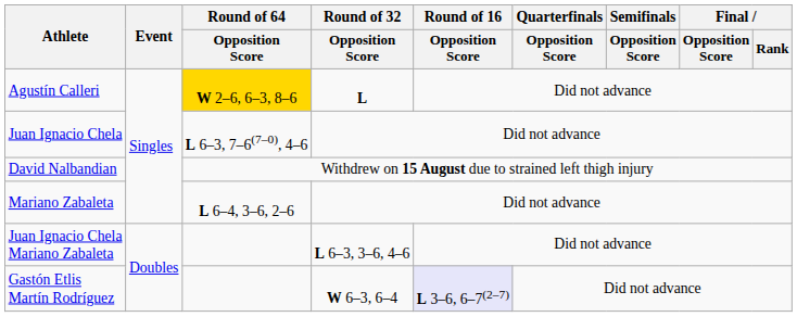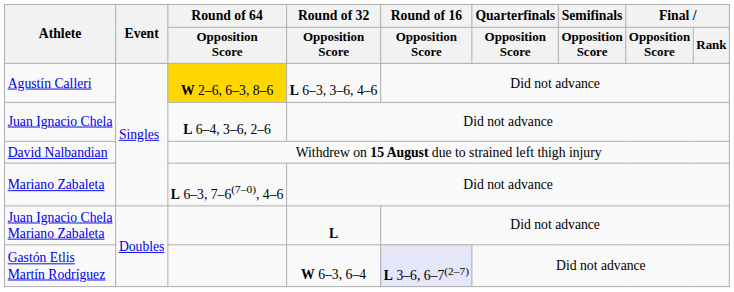 <table class=wikitable style="font-size:90%">
 <tr>
 <th rowspan="2">Athlete</th>
 <th rowspan="2">Event</th>
 <th>Round of 64</th>
 <th>Round of 32</th>
 <th>Round of 16</th>
 <th>Quarterfinals</th>
 <th>Semifinals</th>
 <th colspan=2>Final / </th>
 </tr>
 <tr style="font-size:95%">
 <th>Opposition<br>Score</th>
 <th>Opposition<br>Score</th>
 <th>Opposition<br>Score</th>
 <th>Opposition<br>Score</th>
 <th>Opposition<br>Score</th>
 <th>Opposition<br>Score</th>
 <th>Rank</th>
 </tr>
 <tr align=center>
 <td align=left><a href='#'>Agustín Calleri</a></td>
 <td align=left rowspan=4><a href='#'>Singles</a></td>
 <td style="background: gold;"><br><strong>W</strong> 2–6, 6–3, 8–6</td>
-<td><br><strong>L</strong> </td>
+<td><br><strong>L</strong> 6–3, 3–6, 4–6</td>
 <td colspan=5>Did not advance</td>
 </tr>
 <tr align=center>
 <td align=left><a href='#'>Juan Ignacio Chela</a></td>
-<td><br><strong>L</strong> 6–3, 7–6<sup>(7–0)</sup>, 4–6</td>
+<td><br><strong>L</strong> 6–4, 3–6, 2–6</td>
 <td colspan=6>Did not advance</td>
 </tr>
 <tr align=center>
 <td align=left><a href='#'>David Nalbandian</a></td>
 <td colspan=7 align=center>Withdrew on <strong>15 August</strong> due to strained left thigh injury</td>
 </tr>
 <tr align=center>
 <td align=left><a href='#'>Mariano Zabaleta</a></td>
-<td><br><strong>L</strong> 6–4, 3–6, 2–6</td>
+<td><br><strong>L</strong> 6–3, 7–6<sup>(7–0)</sup>, 4–6</td>
 <td colspan=6>Did not advance</td>
 </tr>
 <tr align=center>
 <td align=left><a href='#'>Juan Ignacio Chela</a><br><a href='#'>Mariano Zabaleta</a></td>
 <td align=left rowspan=2><a href='#'>Doubles</a></td>
 <td></td>
-<td><br><strong>L</strong> 6–3, 3–6, 4–6</td>
+<td><br><strong>L</strong> </td>
 <td colspan=5>Did not advance</td>
 </tr>
 <tr align=center>
 <td align=left><a href='#'>Gastón Etlis</a><br><a href='#'>Martín Rodríguez</a></td>
 <td></td>
 <td><br><strong>W</strong> 6–3, 6–4</td>
 <td style="background: lavender;"><br><strong>L</strong> 3–6, 6–7<sup>(2–7)</sup></td>
 <td colspan=4>Did not advance</td>
 </tr>
 </table>
